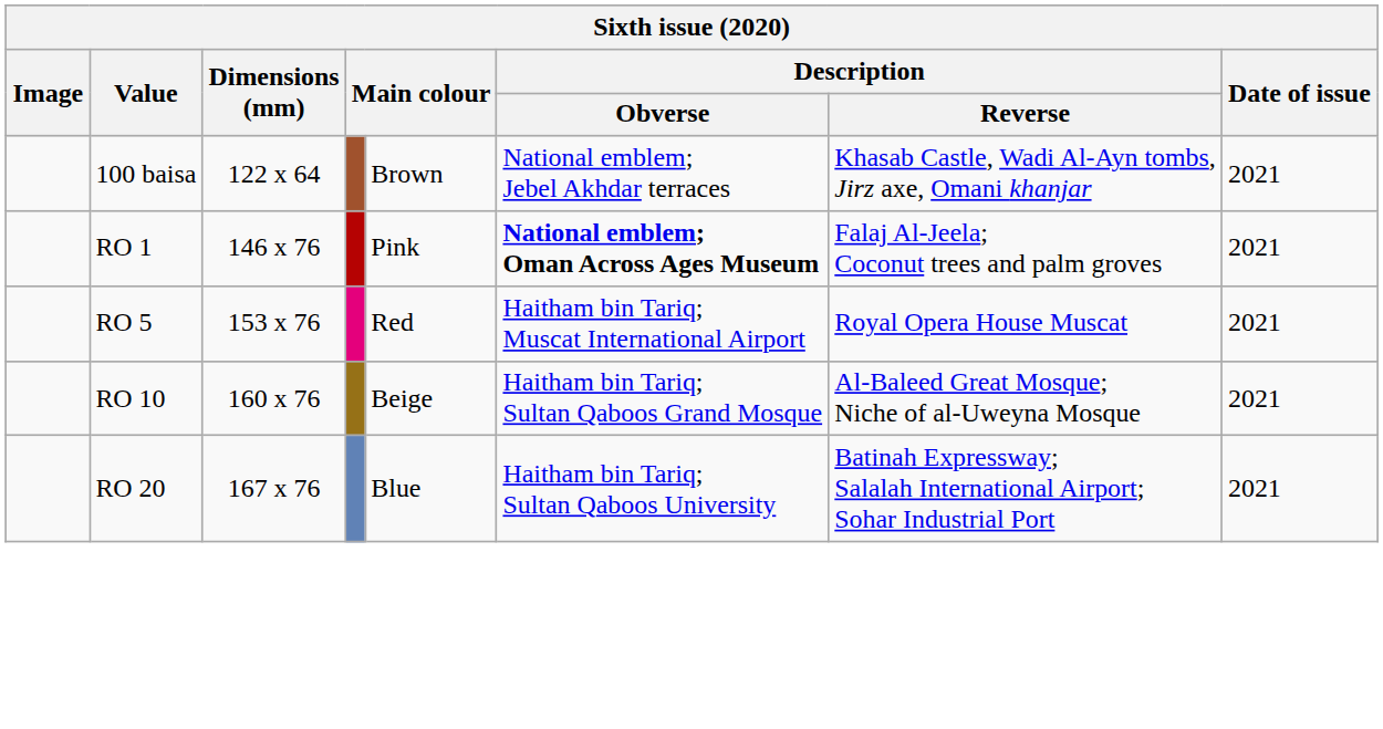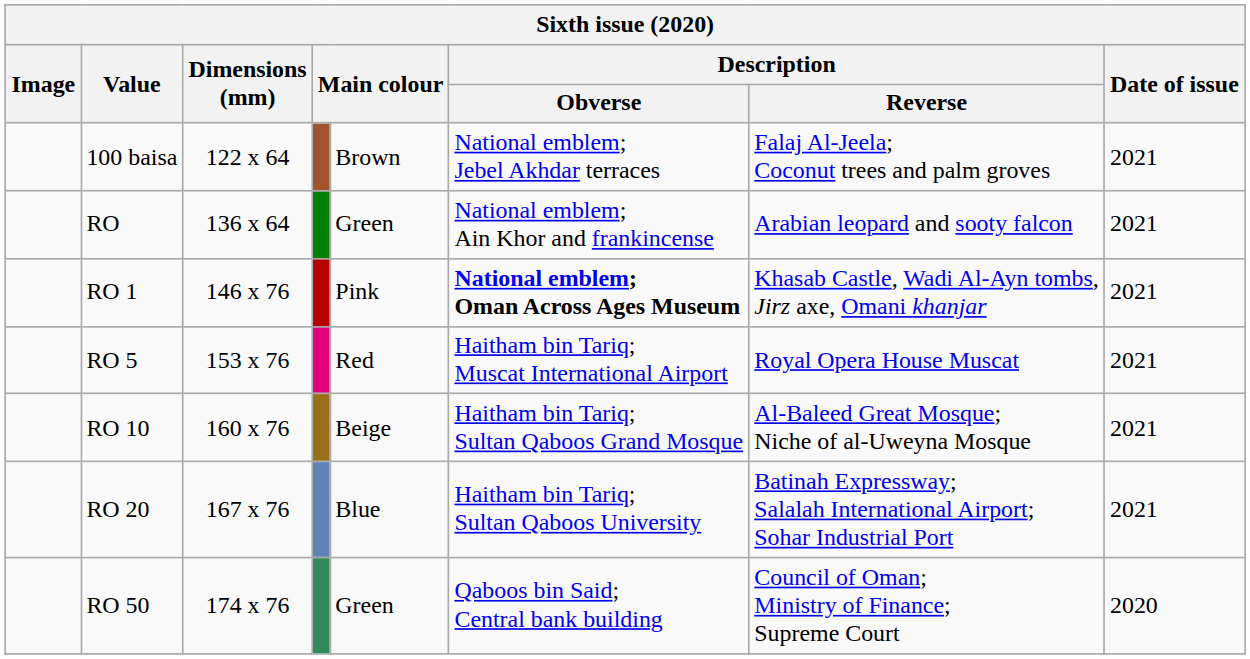 <table class="wikitable" style="margin:auto; font-size:90%; border-width:1px;">
 <tr>
 <th colspan="8">Sixth issue (2020)</th>
 </tr>
 <tr>
 <th rowspan=2>Image</th>
 <th rowspan=2>Value</th>
 <th rowspan=2>Dimensions<br>(mm)</th>
 <th rowspan=2 colspan=2>Main colour</th>
 <th colspan=2>Description</th>
 <th rowspan=2>Date of issue</th>
 </tr>
 <tr>
 <th>Obverse</th>
 <th>Reverse</th>
 </tr>
 <tr>
 <td align="center"></td>
 <td>100 baisa</td>
 <td align="center">122 x 64</td>
 <td style="background:#A0522D;"></td>
 <td>Brown</td>
 <td><a href='#'>National emblem</a>;<br><a href='#'>Jebel Akhdar</a> terraces</td>
-<td><a href='#'>Khasab Castle</a>, <a href='#'>Wadi Al-Ayn tombs</a>,<br><em>Jirz</em> axe, <a href='#'>Omani <em>khanjar</em></a></td>
+<td><a href='#'>Falaj Al-Jeela</a>;<br><a href='#'>Coconut</a> trees and palm groves</td>
+<td>2021</td>
+</tr>
+<tr>
+<td align="center"></td>
+<td>RO </td>
+<td align="center">136 x 64</td>
+<td style="background:#008000;"></td>
+<td>Green</td>
+<td><a href='#'>National emblem</a>;<br>Ain Khor and <a href='#'>frankincense</a></td>
+<td><a href='#'>Arabian leopard</a> and <a href='#'>sooty falcon</a></td>
 <td>2021</td>
 </tr>
 <tr>
 <td align="center"></td>
 <td>RO 1</td>
 <td align="center">146 x 76</td>
 <td style="background:#b50202;"></td>
 <td>Pink</td>
 <td><strong><a href='#'>National emblem</a>;<br>Oman Across Ages Museum</strong></td>
-<td><a href='#'>Falaj Al-Jeela</a>;<br><a href='#'>Coconut</a> trees and palm groves</td>
+<td><a href='#'>Khasab Castle</a>, <a href='#'>Wadi Al-Ayn tombs</a>,<br><em>Jirz</em> axe, <a href='#'>Omani <em>khanjar</em></a></td>
 <td>2021</td>
 </tr>
 <tr>
 <td align="center"></td>
 <td>RO 5</td>
 <td align="center">153 x 76</td>
 <td style="background:#E4007C;"></td>
 <td>Red</td>
 <td><a href='#'>Haitham bin Tariq</a>;<br><a href='#'>Muscat International Airport</a></td>
 <td><a href='#'>Royal Opera House Muscat</a></td>
 <td>2021</td>
 </tr>
 <tr>
 <td align="center"></td>
 <td>RO 10</td>
 <td align="center">160 x 76</td>
 <td style="background:#967117;"></td>
 <td>Beige</td>
 <td><a href='#'>Haitham bin Tariq</a>;<br><a href='#'>Sultan Qaboos Grand Mosque</a></td>
 <td><a href='#'>Al-Baleed Great Mosque</a>;<br>Niche of al-Uweyna Mosque</td>
 <td>2021</td>
 </tr>
 <tr>
 <td align="center"></td>
 <td>RO 20</td>
 <td align="center">167 x 76</td>
 <td style="background:#6082B6;"></td>
 <td>Blue</td>
 <td><a href='#'>Haitham bin Tariq</a>;<br><a href='#'>Sultan Qaboos University</a></td>
 <td><a href='#'>Batinah Expressway</a>;<br><a href='#'>Salalah International Airport</a>;<br><a href='#'>Sohar Industrial Port</a></td>
 <td>2021</td>
 </tr>
+<tr>
+<td align="center"></td>
+<td>RO 50</td>
+<td align="center">174 x 76</td>
+<td style="background:#2E8B57;"></td>
+<td>Green</td>
+<td><a href='#'>Qaboos bin Said</a>;<br><a href='#'>Central bank building</a></td>
+<td><a href='#'>Council of Oman</a>;<br><a href='#'>Ministry of Finance</a>;<br>Supreme Court</td>
+<td>2020</td>
+</tr>
 </table>
